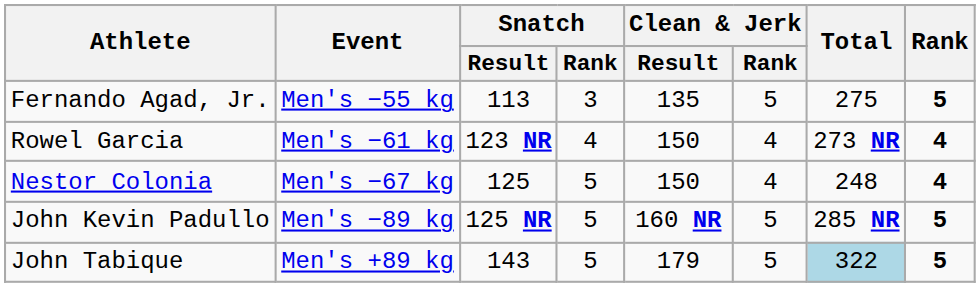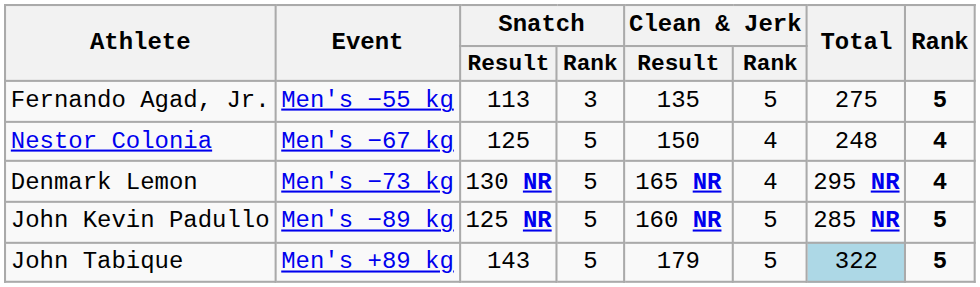 <table class="wikitable" style="font-size:90%">
 <tr>
 <th rowspan="2">Athlete</th>
 <th rowspan="2">Event</th>
 <th colspan="2">Snatch</th>
 <th colspan="2">Clean & Jerk</th>
 <th rowspan="2">Total</th>
 <th rowspan="2">Rank</th>
 </tr>
 <tr style="font-size:95%">
 <th>Result</th>
 <th>Rank</th>
 <th>Result</th>
 <th>Rank</th>
 </tr>
 <tr align=center>
 <td align=left>Fernando Agad, Jr.</td>
 <td align=left><a href='#'>Men's −55 kg</a></td>
 <td>113</td>
 <td>3</td>
 <td>135</td>
 <td>5</td>
 <td>275</td>
 <td><strong>5</strong></td>
 </tr>
 <tr align=center>
-<td align=left>Rowel Garcia</td>
-<td align=left><a href='#'>Men's −61 kg</a></td>
-<td>123 <strong><a href='#'>NR</a></strong></td>
-<td>4</td>
-<td>150</td>
-<td>4</td>
-<td>273 <strong><a href='#'>NR</a></strong></td>
-<td><strong>4</strong></td>
-</tr>
-<tr align=center>
 <td align=left><a href='#'>Nestor Colonia</a></td>
 <td align=left><a href='#'>Men's −67 kg</a></td>
 <td>125</td>
 <td>5</td>
 <td>150</td>
 <td>4</td>
 <td>248</td>
+<td><strong>4</strong></td>
+</tr>
+<tr align=center>
+<td align=left>Denmark Lemon</td>
+<td align=left><a href='#'>Men's −73 kg</a></td>
+<td>130 <strong><a href='#'>NR</a></strong></td>
+<td>5</td>
+<td>165 <strong><a href='#'>NR</a></strong></td>
+<td>4</td>
+<td>295 <strong><a href='#'>NR</a></strong></td>
 <td><strong>4</strong></td>
 </tr>
 <tr align=center>
 <td align=left>John Kevin Padullo</td>
 <td align=left><a href='#'>Men's −89 kg</a></td>
 <td>125 <strong><a href='#'>NR</a></strong></td>
 <td>5</td>
 <td>160 <strong><a href='#'>NR</a></strong></td>
 <td>5</td>
 <td>285 <strong><a href='#'>NR</a></strong></td>
 <td><strong>5</strong></td>
 </tr>
 <tr align=center>
 <td align=left>John Tabique</td>
 <td align=left><a href='#'>Men's +89 kg</a></td>
 <td>143</td>
 <td>5</td>
 <td>179</td>
 <td>5</td>
 <td style="background: lightblue;">322</td>
 <td><strong>5</strong></td>
 </tr>
 </table>
